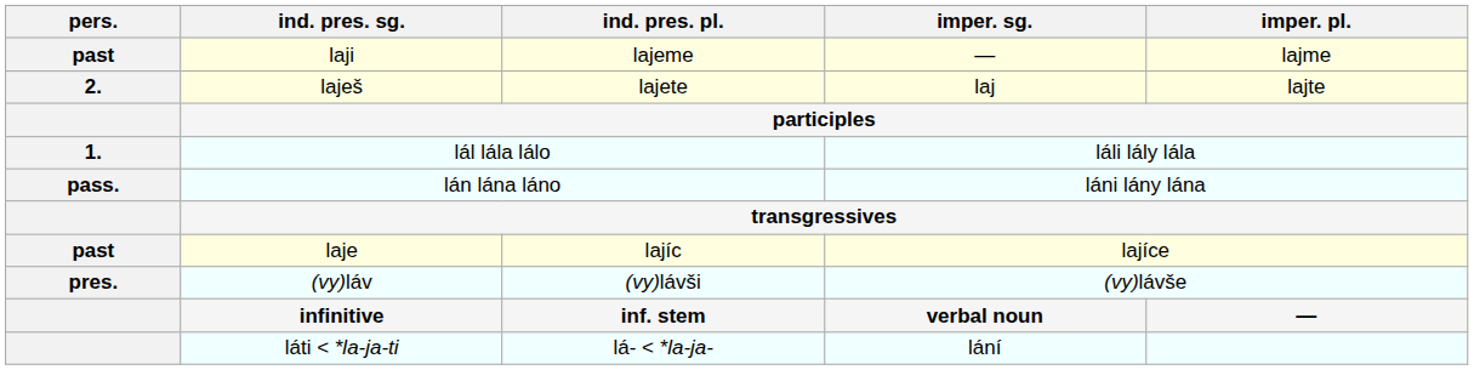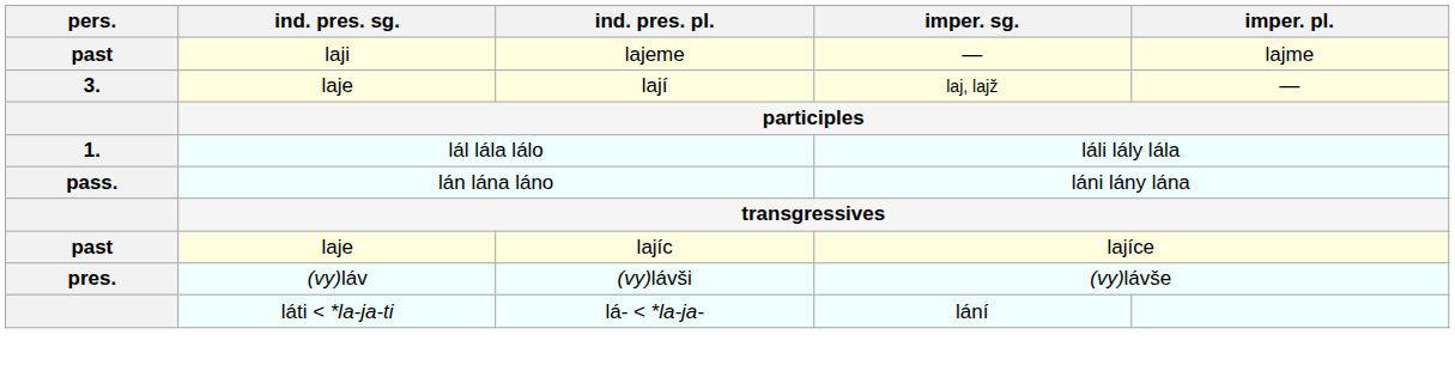 <table class="wikitable" border="1" width=90% style="text-align:center; background:lightyellow">
 <tr>
 <th>pers.</th>
 <th width=22%>ind. pres. sg.</th>
 <th width=22%>ind. pres. pl.</th>
 <th width=22%>imper. sg.</th>
 <th width=22%>imper. pl.</th>
 </tr>
 <tr>
 <th>past</th>
 <td>laji</td>
 <td>lajeme</td>
 <td>—</td>
 <td>lajme</td>
 </tr>
 <tr>
-<th>2.</th>
-<td>laješ</td>
-<td>lajete</td>
-<td>laj</td>
-<td>lajte</td>
+<th>3.</th>
+<td>laje</td>
+<td>lají</td>
+<td><small>laj, lajž</small></td>
+<td>—</td>
 </tr>
 <tr style="font-weight:bold; background:whitesmoke">
 <th> </th>
 <td colspan=4>participles</td>
 </tr>
 <tr style="background:azure">
 <th>1.</th>
 <td colspan=2>lál lála lálo</td>
 <td colspan=2>láli lály lála</td>
 </tr>
 <tr style="background:azure">
 <th>pass.</th>
 <td colspan=2>lán lána láno</td>
 <td colspan=2>láni lány lána</td>
 </tr>
 <tr style="font-weight:bold; background:whitesmoke">
 <th> </th>
 <td colspan=4>transgressives</td>
 </tr>
 <tr>
 <th>past</th>
 <td>laje</td>
 <td>lajíc</td>
 <td colspan=2>lajíce</td>
 </tr>
 <tr style="background:azure">
 <th>pres.</th>
 <td><em>(vy)</em>láv</td>
 <td><em>(vy)</em>lávši</td>
 <td colspan=2><em>(vy)</em>lávše</td>
 </tr>
-<tr style="font-weight:bold; background:whitesmoke">
-<th> </th>
-<td>infinitive</td>
-<td>inf. stem</td>
-<td>verbal noun</td>
-<td>—</td>
-</tr>
 <tr style="background:azure">
 <th> </th>
 <td>láti < <em>*la-ja-ti</em></td>
 <td>lá- < <em>*la-ja-</em></td>
 <td>lání</td>
 <td></td>
 </tr>
 </table>
